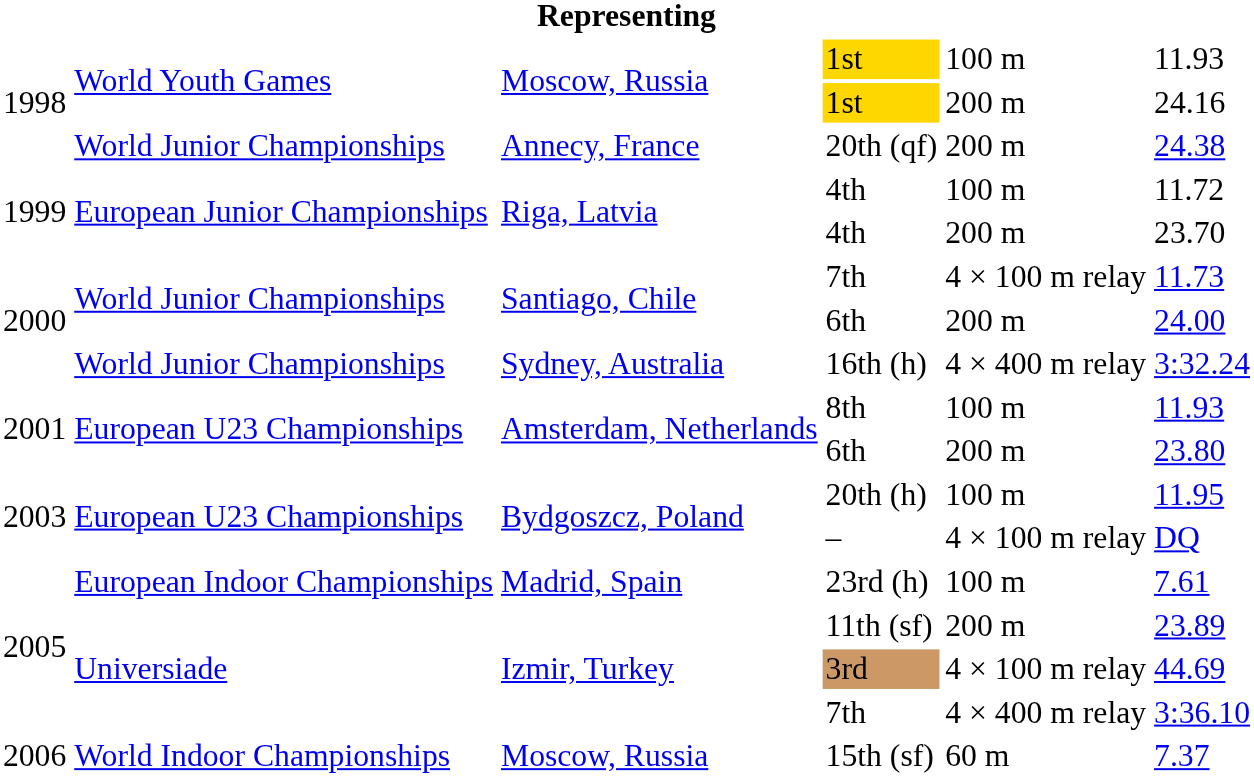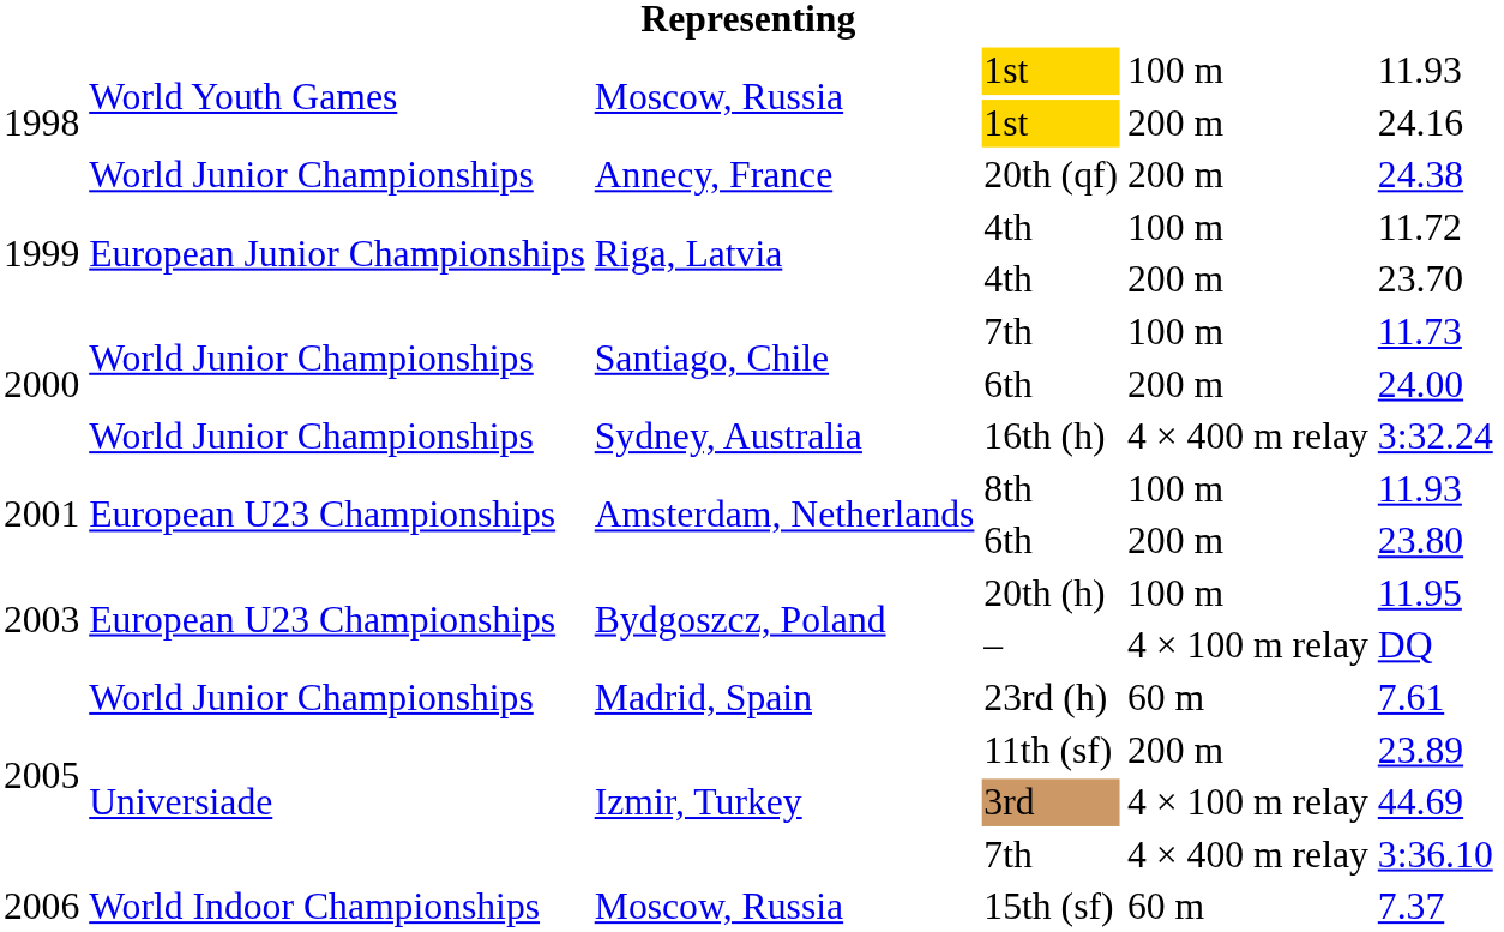 <table>
 <tr>
 <th colspan="6">Representing </th>
 </tr>
 <tr>
 <td rowspan=3>1998</td>
 <td rowspan=2><a href='#'>World Youth Games</a></td>
 <td rowspan=2><a href='#'>Moscow, Russia</a></td>
 <td bgcolor=gold>1st</td>
 <td>100 m</td>
 <td>11.93</td>
 </tr>
 <tr>
 <td bgcolor=gold>1st</td>
 <td>200 m</td>
 <td>24.16</td>
 </tr>
 <tr>
 <td><a href='#'>World Junior Championships</a></td>
 <td><a href='#'>Annecy, France</a></td>
 <td>20th (qf)</td>
 <td>200 m</td>
 <td><a href='#'>24.38</a></td>
 </tr>
 <tr>
 <td rowspan=2>1999</td>
 <td rowspan=2><a href='#'>European Junior Championships</a></td>
 <td rowspan=2><a href='#'>Riga, Latvia</a></td>
 <td>4th</td>
 <td>100 m</td>
 <td>11.72</td>
 </tr>
 <tr>
 <td>4th</td>
 <td>200 m</td>
 <td>23.70</td>
 </tr>
 <tr>
 <td rowspan=3>2000</td>
 <td rowspan=2><a href='#'>World Junior Championships</a></td>
 <td rowspan=2><a href='#'>Santiago, Chile</a></td>
 <td>7th</td>
-<td>4 × 100 m relay</td>
+<td>100 m</td>
 <td><a href='#'>11.73</a></td>
 </tr>
 <tr>
 <td>6th</td>
 <td>200 m</td>
 <td><a href='#'>24.00</a></td>
 </tr>
 <tr>
 <td><a href='#'>World Junior Championships</a></td>
 <td><a href='#'>Sydney, Australia</a></td>
 <td>16th (h)</td>
 <td>4 × 400 m relay</td>
 <td><a href='#'>3:32.24</a></td>
 </tr>
 <tr>
 <td rowspan=2>2001</td>
 <td rowspan=2><a href='#'>European U23 Championships</a></td>
 <td rowspan=2><a href='#'>Amsterdam, Netherlands</a></td>
 <td>8th</td>
 <td>100 m</td>
 <td><a href='#'>11.93</a></td>
 </tr>
 <tr>
 <td>6th</td>
 <td>200 m</td>
 <td><a href='#'>23.80</a></td>
 </tr>
 <tr>
 <td rowspan=2>2003</td>
 <td rowspan=2><a href='#'>European U23 Championships</a></td>
 <td rowspan=2><a href='#'>Bydgoszcz, Poland</a></td>
 <td>20th (h)</td>
 <td>100 m</td>
 <td><a href='#'>11.95</a></td>
 </tr>
 <tr>
 <td>–</td>
 <td>4 × 100 m relay</td>
 <td><a href='#'>DQ</a></td>
 </tr>
 <tr>
 <td rowspan=4>2005</td>
-<td><a href='#'>European Indoor Championships</a></td>
+<td><a href='#'>World Junior Championships</a></td>
 <td><a href='#'>Madrid, Spain</a></td>
 <td>23rd (h)</td>
-<td>100 m</td>
+<td>60 m</td>
 <td><a href='#'>7.61</a></td>
 </tr>
 <tr>
 <td rowspan=3><a href='#'>Universiade</a></td>
 <td rowspan=3><a href='#'>Izmir, Turkey</a></td>
 <td>11th (sf)</td>
 <td>200 m</td>
 <td><a href='#'>23.89</a></td>
 </tr>
 <tr>
 <td bgcolor=cc9966>3rd</td>
 <td>4 × 100 m relay</td>
 <td><a href='#'>44.69</a></td>
 </tr>
 <tr>
 <td>7th</td>
 <td>4 × 400 m relay</td>
 <td><a href='#'>3:36.10</a></td>
 </tr>
 <tr>
 <td>2006</td>
 <td><a href='#'>World Indoor Championships</a></td>
 <td><a href='#'>Moscow, Russia</a></td>
 <td>15th (sf)</td>
 <td>60 m</td>
 <td><a href='#'>7.37</a></td>
 </tr>
 </table>
